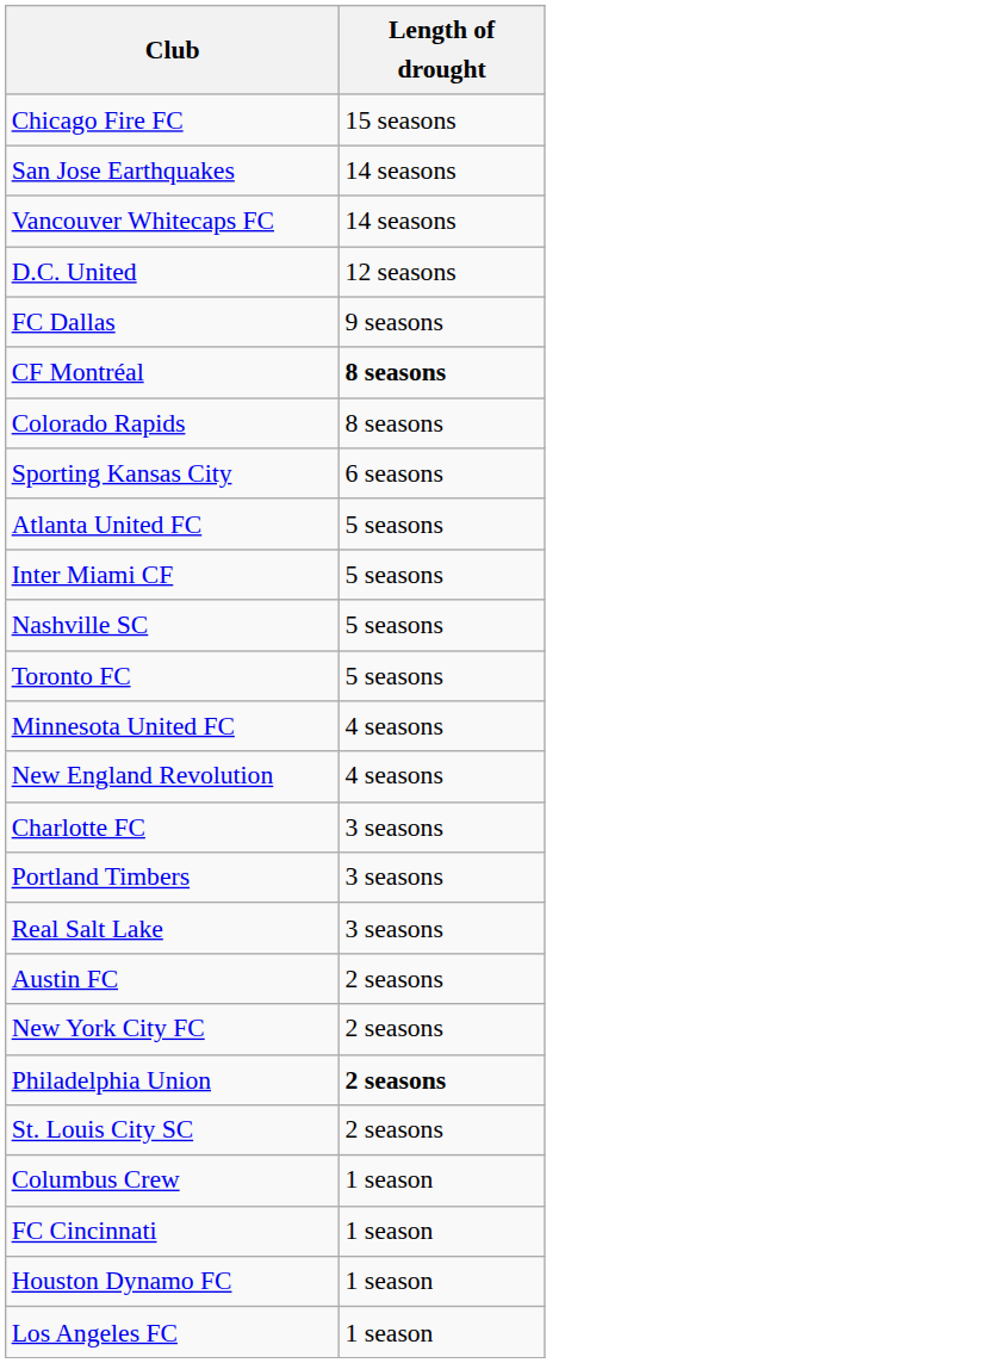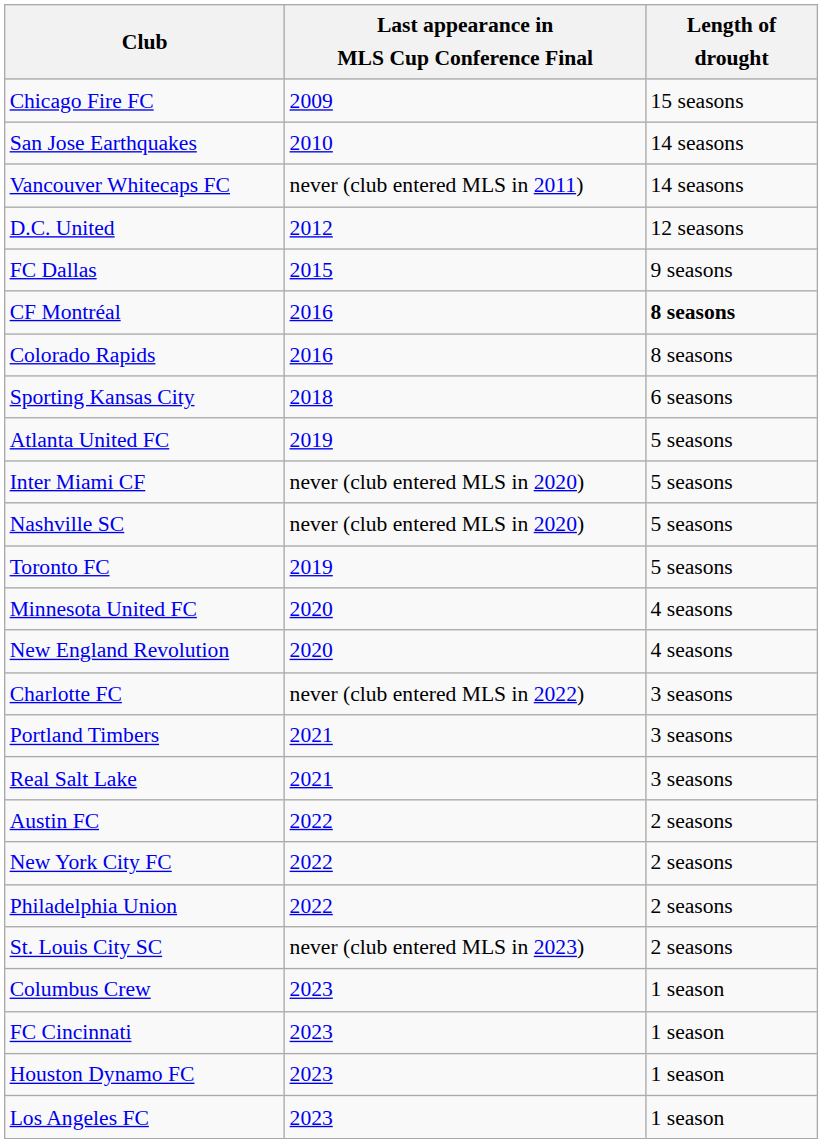 <table class="wikitable sortable" style="font-size:1.00em; line-height:1.5em;">
 <tr>
 <th width="200pt">Club</th>
+<th width="260pt">Last appearance in<br>MLS Cup Conference Final</th>
 <th width="120pt">Length of drought</th>
 </tr>
 <tr>
 <td align="left"><a href='#'>Chicago Fire FC</a></td>
+<td><a href='#'>2009</a></td>
 <td>15 seasons</td>
 </tr>
 <tr>
 <td align="left"><a href='#'>San Jose Earthquakes</a></td>
+<td><a href='#'>2010</a></td>
 <td>14 seasons</td>
 </tr>
 <tr>
 <td align="left"><a href='#'>Vancouver Whitecaps FC</a></td>
+<td>never (club entered MLS in <a href='#'>2011</a>)</td>
 <td>14 seasons</td>
 </tr>
 <tr>
 <td align="left"><a href='#'>D.C. United</a></td>
+<td><a href='#'>2012</a></td>
 <td>12 seasons</td>
 </tr>
 <tr>
 <td align="left"><a href='#'>FC Dallas</a></td>
+<td><a href='#'>2015</a></td>
 <td>9 seasons</td>
 </tr>
 <tr>
 <td align="left"><a href='#'>CF Montréal</a></td>
+<td><a href='#'>2016</a></td>
 <td><strong>8 seasons</strong></td>
 </tr>
 <tr>
 <td align="left"><a href='#'>Colorado Rapids</a></td>
+<td><a href='#'>2016</a></td>
 <td>8 seasons</td>
 </tr>
 <tr>
 <td align="left"><a href='#'>Sporting Kansas City</a></td>
+<td><a href='#'>2018</a></td>
 <td>6 seasons</td>
 </tr>
 <tr>
 <td align="left"><a href='#'>Atlanta United FC</a></td>
+<td><a href='#'>2019</a></td>
 <td>5 seasons</td>
 </tr>
 <tr>
 <td align="left"><a href='#'>Inter Miami CF</a></td>
+<td>never (club entered MLS in <a href='#'>2020</a>)</td>
 <td>5 seasons</td>
 </tr>
 <tr>
 <td align="left"><a href='#'>Nashville SC</a></td>
+<td>never (club entered MLS in <a href='#'>2020</a>)</td>
 <td>5 seasons</td>
 </tr>
 <tr>
 <td align="left"><a href='#'>Toronto FC</a></td>
+<td><a href='#'>2019</a></td>
 <td>5 seasons</td>
 </tr>
 <tr>
 <td align="left"><a href='#'>Minnesota United FC</a></td>
+<td><a href='#'>2020</a></td>
 <td>4 seasons</td>
 </tr>
 <tr>
 <td align="left"><a href='#'>New England Revolution</a></td>
+<td><a href='#'>2020</a></td>
 <td>4 seasons</td>
 </tr>
 <tr>
 <td align="left"><a href='#'>Charlotte FC</a></td>
+<td>never (club entered MLS in <a href='#'>2022</a>)</td>
 <td>3 seasons</td>
 </tr>
 <tr>
 <td align="left"><a href='#'>Portland Timbers</a></td>
+<td><a href='#'>2021</a></td>
 <td>3 seasons</td>
 </tr>
 <tr>
 <td align="left"><a href='#'>Real Salt Lake</a></td>
+<td><a href='#'>2021</a></td>
 <td>3 seasons</td>
 </tr>
 <tr>
 <td align="left"><a href='#'>Austin FC</a></td>
+<td><a href='#'>2022</a></td>
 <td>2 seasons</td>
 </tr>
 <tr>
 <td align="left"><a href='#'>New York City FC</a></td>
+<td><a href='#'>2022</a></td>
 <td>2 seasons</td>
 </tr>
 <tr>
 <td align="left"><a href='#'>Philadelphia Union</a></td>
-<td><strong>2 seasons</strong></td>
+<td><a href='#'>2022</a></td>
+<td>2 seasons</td>
 </tr>
 <tr>
 <td align="left"><a href='#'>St. Louis City SC</a></td>
+<td>never (club entered MLS in <a href='#'>2023</a>)</td>
 <td>2 seasons</td>
 </tr>
 <tr>
 <td align="left"><a href='#'>Columbus Crew</a></td>
+<td><a href='#'>2023</a></td>
 <td>1 season</td>
 </tr>
 <tr>
 <td align="left"><a href='#'>FC Cincinnati</a></td>
+<td><a href='#'>2023</a></td>
 <td>1 season</td>
 </tr>
 <tr>
 <td align="left"><a href='#'>Houston Dynamo FC</a></td>
+<td><a href='#'>2023</a></td>
 <td>1 season</td>
 </tr>
 <tr>
 <td align="left"><a href='#'>Los Angeles FC</a></td>
+<td><a href='#'>2023</a></td>
 <td>1 season<br></td>
 </tr>
 </table>
